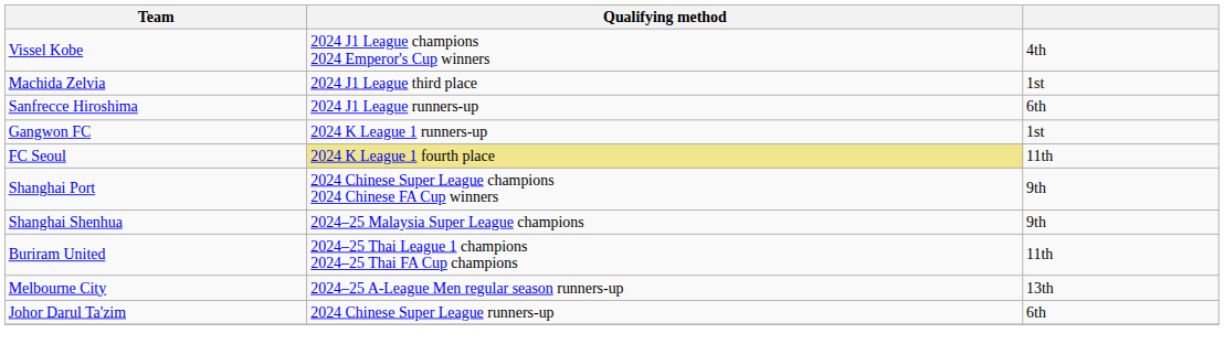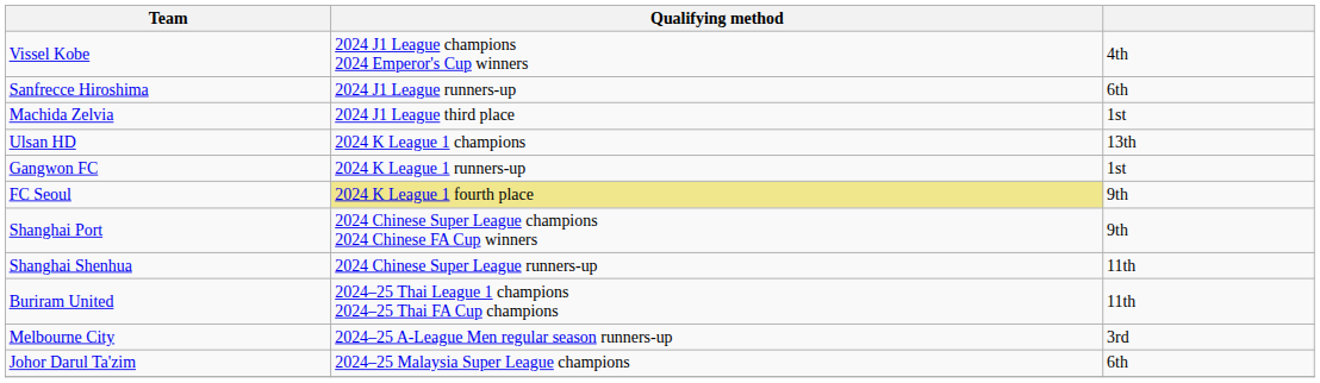 <table class="wikitable" style="table-layout:fixed;width:100%;">
 <tr>
 <th width=25%>Team</th>
 <th width=60%>Qualifying method</th>
 <th width=16%> </th>
 </tr>
 <tr>
 <td> <a href='#'>Vissel Kobe</a></td>
 <td><a href='#'>2024 J1 League</a> champions<br><a href='#'>2024 Emperor's Cup</a> winners</td>
 <td>4th </td>
 </tr>
 <tr>
+<td> <a href='#'>Sanfrecce Hiroshima</a></td>
+<td><a href='#'>2024 J1 League</a> runners-up</td>
+<td>6th </td>
+</tr>
+<tr>
 <td> <a href='#'>Machida Zelvia</a></td>
 <td><a href='#'>2024 J1 League</a> third place</td>
 <td>1st</td>
 </tr>
 <tr>
-<td> <a href='#'>Sanfrecce Hiroshima</a></td>
-<td><a href='#'>2024 J1 League</a> runners-up</td>
-<td>6th </td>
+<td> <a href='#'>Ulsan HD</a></td>
+<td><a href='#'>2024 K League 1</a> champions</td>
+<td>13th </td>
 </tr>
 <tr>
 <td> <a href='#'>Gangwon FC</a></td>
 <td><a href='#'>2024 K League 1</a> runners-up</td>
 <td>1st</td>
 </tr>
 <tr>
 <td> <a href='#'>FC Seoul</a></td>
 <td style="background: khaki;"><a href='#'>2024 K League 1</a> fourth place</td>
-<td>11th </td>
+<td>9th </td>
 </tr>
 <tr>
 <td> <a href='#'>Shanghai Port</a></td>
 <td><a href='#'>2024 Chinese Super League</a> champions<br><a href='#'>2024 Chinese FA Cup</a> winners</td>
 <td>9th </td>
 </tr>
 <tr>
 <td> <a href='#'>Shanghai Shenhua</a></td>
-<td><a href='#'>2024–25 Malaysia Super League</a> champions</td>
-<td>9th </td>
+<td><a href='#'>2024 Chinese Super League</a> runners-up</td>
+<td>11th </td>
 </tr>
 <tr>
 <td> <a href='#'>Buriram United</a></td>
 <td><a href='#'>2024–25 Thai League 1</a> champions<br><a href='#'>2024–25 Thai FA Cup</a> champions</td>
 <td>11th </td>
 </tr>
 <tr>
 <td> <a href='#'>Melbourne City</a></td>
 <td><a href='#'>2024–25 A-League Men regular season</a> runners-up</td>
-<td>13th </td>
+<td>3rd </td>
 </tr>
 <tr>
 <td> <a href='#'>Johor Darul Ta'zim</a></td>
-<td><a href='#'>2024 Chinese Super League</a> runners-up</td>
+<td><a href='#'>2024–25 Malaysia Super League</a> champions</td>
 <td>6th </td>
 </tr>
 <tr>
 </tr>
 </table>
